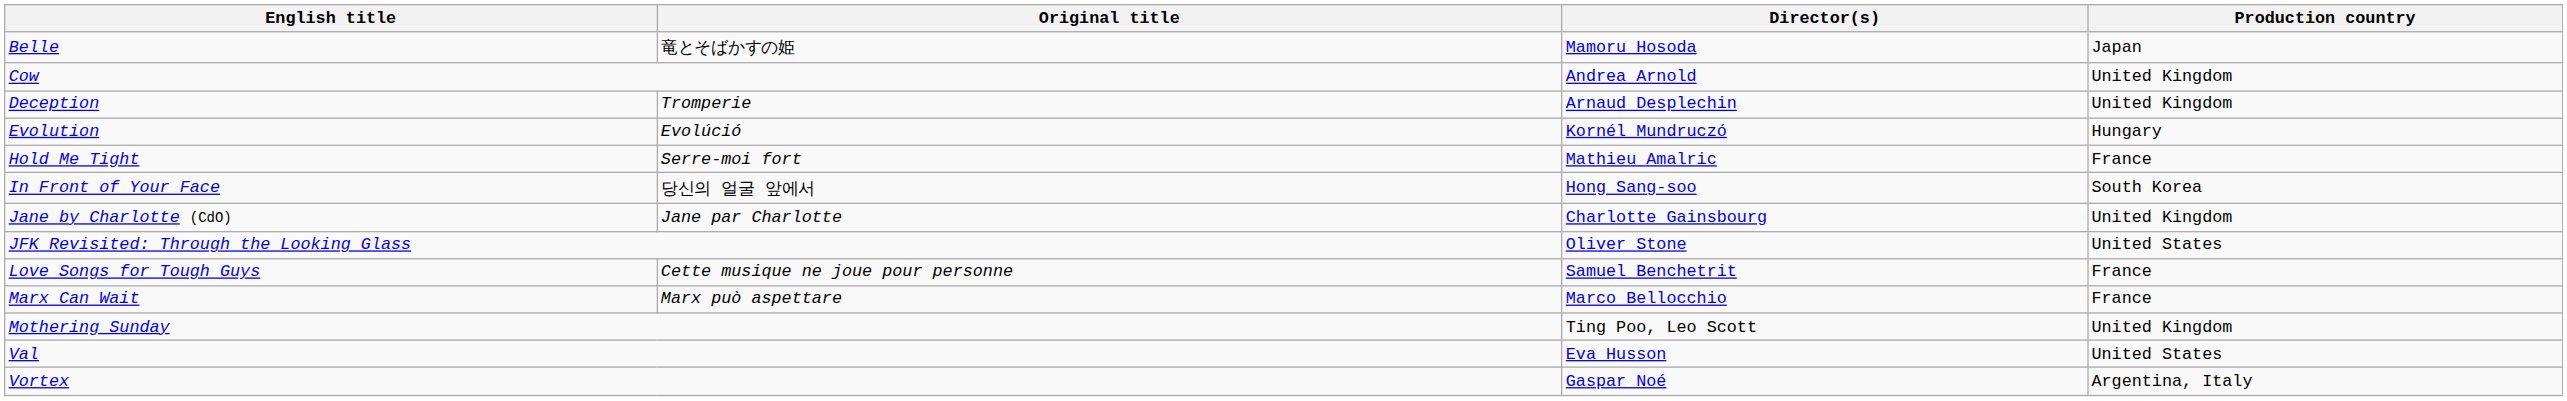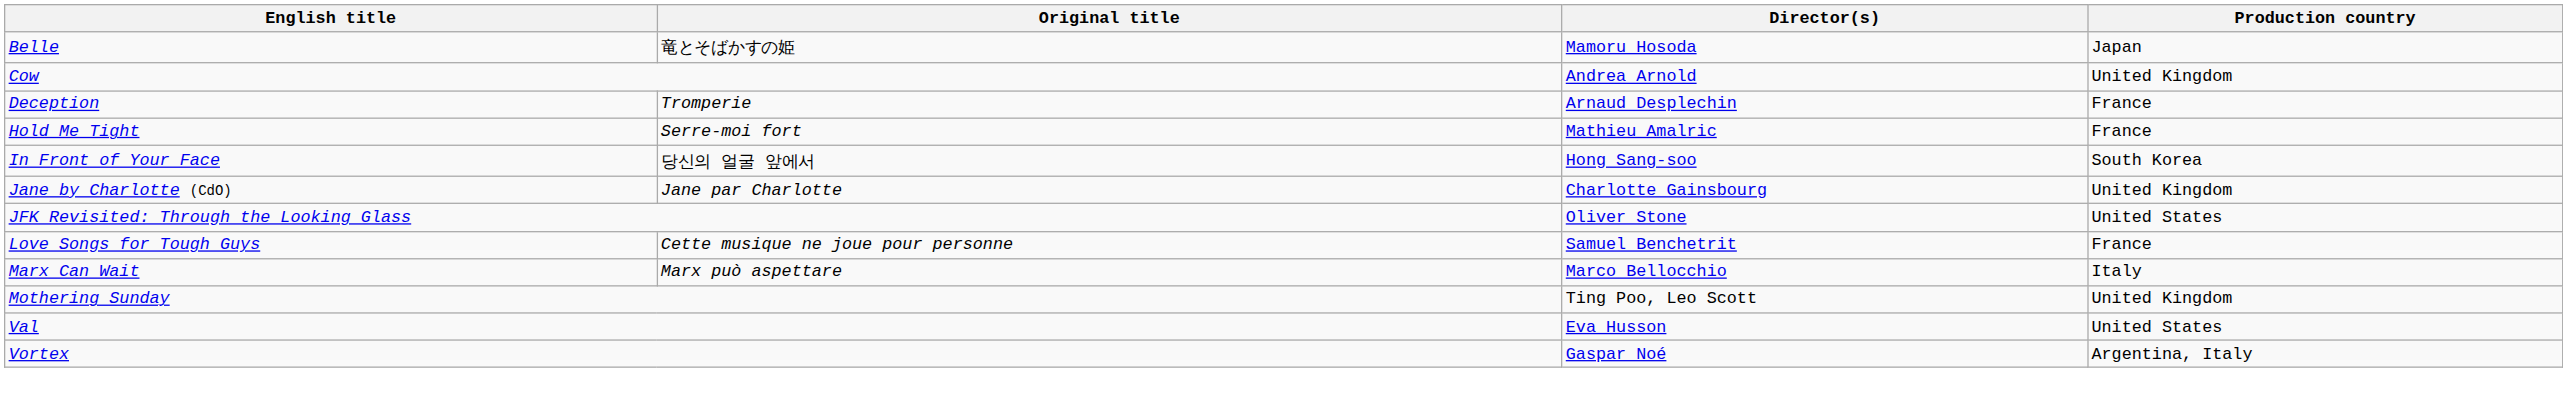 <table class="wikitable" style="width:100%; margin-bottom:4px" cellpadding="5">
 <tr>
 <th>English title</th>
 <th>Original title</th>
 <th>Director(s)</th>
 <th>Production country</th>
 </tr>
 <tr>
 <td><em><a href='#'>Belle</a></em></td>
 <td>竜とそばかすの姫</td>
 <td><a href='#'>Mamoru Hosoda</a></td>
 <td>Japan</td>
 </tr>
 <tr>
 <td colspan=2><em><a href='#'>Cow</a></em></td>
 <td><a href='#'>Andrea Arnold</a></td>
 <td>United Kingdom</td>
 </tr>
 <tr>
 <td><em><a href='#'>Deception</a></em></td>
 <td><em>Tromperie</em></td>
 <td><a href='#'>Arnaud Desplechin</a></td>
-<td>United Kingdom</td>
-</tr>
-<tr>
-<td><em><a href='#'>Evolution</a></em></td>
-<td><em>Evolúció</em></td>
-<td><a href='#'>Kornél Mundruczó</a></td>
-<td>Hungary</td>
+<td>France</td>
 </tr>
 <tr>
 <td><em><a href='#'>Hold Me Tight</a></em></td>
 <td><em>Serre-moi fort</em></td>
 <td><a href='#'>Mathieu Amalric</a></td>
 <td>France</td>
 </tr>
 <tr>
 <td><em><a href='#'>In Front of Your Face</a></em></td>
 <td>당신의 얼굴 앞에서</td>
 <td><a href='#'>Hong Sang-soo</a></td>
 <td>South Korea</td>
 </tr>
 <tr>
 <td><em><a href='#'>Jane by Charlotte</a></em> <small>(CdO)</small></td>
 <td><em>Jane par Charlotte</em></td>
 <td><a href='#'>Charlotte Gainsbourg</a></td>
 <td>United Kingdom</td>
 </tr>
 <tr>
 <td colspan=2><em><a href='#'>JFK Revisited: Through the Looking Glass</a></em></td>
 <td><a href='#'>Oliver Stone</a></td>
 <td>United States</td>
 </tr>
 <tr>
 <td><em><a href='#'>Love Songs for Tough Guys</a></em></td>
 <td><em>Cette musique ne joue pour personne</em></td>
 <td><a href='#'>Samuel Benchetrit</a></td>
 <td>France</td>
 </tr>
 <tr>
 <td><em><a href='#'>Marx Can Wait</a></em></td>
 <td><em>Marx può aspettare</em></td>
 <td><a href='#'>Marco Bellocchio</a></td>
-<td>France</td>
+<td>Italy</td>
 </tr>
 <tr>
 <td colspan=2><em><a href='#'>Mothering Sunday</a></em></td>
 <td>Ting Poo, Leo Scott</td>
 <td>United Kingdom</td>
 </tr>
 <tr>
 <td colspan=2><em><a href='#'>Val</a></em></td>
 <td><a href='#'>Eva Husson</a></td>
 <td>United States</td>
 </tr>
 <tr>
 <td colspan=2><em><a href='#'>Vortex</a></em></td>
 <td><a href='#'>Gaspar Noé</a></td>
 <td>Argentina, Italy</td>
 </tr>
 </table>
